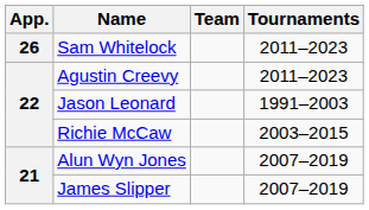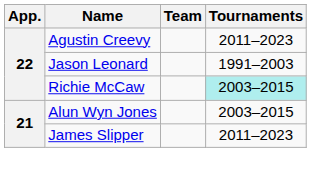 <table class="wikitable">
 <tr>
 <th>App.</th>
 <th>Name</th>
 <th>Team</th>
 <th>Tournaments</th>
-</tr>
-<tr>
-<th>26</th>
-<td><a href='#'>Sam Whitelock</a></td>
-<td></td>
-<td align=center>2011–2023</td>
 </tr>
 <tr>
 <th rowspan="3">22</th>
 <td><a href='#'>Agustin Creevy</a></td>
 <td></td>
 <td align=center>2011–2023</td>
 </tr>
 <tr>
 <td><a href='#'>Jason Leonard</a></td>
 <td></td>
 <td align=center>1991–2003</td>
 </tr>
 <tr>
 <td><a href='#'>Richie McCaw</a></td>
 <td></td>
-<td align=center>2003–2015</td>
+<td align=center style="background: paleturquoise;">2003–2015</td>
 </tr>
 <tr>
 <th rowspan="2">21</th>
 <td><a href='#'>Alun Wyn Jones</a></td>
 <td></td>
-<td align=center>2007–2019</td>
+<td align=center>2003–2015</td>
 </tr>
 <tr>
 <td><a href='#'>James Slipper</a></td>
 <td></td>
-<td align=center>2007–2019</td>
+<td align=center>2011–2023</td>
 </tr>
 </table>
